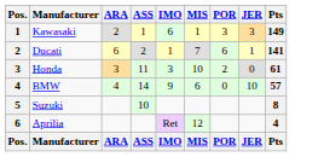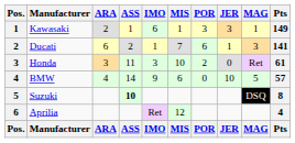 <table class="wikitable" style="font-size: 85%; text-align: center">
 <tr valign="top">
 <th valign="middle">Pos.</th>
 <th valign="middle">Manufacturer</th>
 <th><a href='#'>ARA</a><br></th>
 <th><a href='#'>ASS</a><br></th>
 <th><a href='#'>IMO</a><br></th>
 <th><a href='#'>MIS</a><br></th>
 <th><a href='#'>POR</a><br></th>
 <th><a href='#'>JER</a><br></th>
+<th><a href='#'>MAG</a><br></th>
 <th valign="middle">Pts</th>
 </tr>
 <tr>
 <th>1</th>
 <td align="left"> <a href='#'>Kawasaki</a></td>
 <td style="background:#dfdfdf;">2</td>
 <td style="background:#ffffbf;">1</td>
 <td style="background:#dfffdf;">6</td>
 <td style="background:#ffffbf;">1</td>
 <td style="background:#ffffbf;">3</td>
 <td style="background:#ffdf9f;">3</td>
+<td style="background:#ffffbf;">1</td>
 <th>149</th>
 </tr>
 <tr>
 <th>2</th>
 <td align="left"> <a href='#'>Ducati</a></td>
 <td style="background:#ffffbf;">6</td>
 <td style="background:#dfdfdf;">2</td>
 <td style="background:#ffffbf;">1</td>
 <td style="background:#dfdfdf;">7</td>
 <td style="background:#dfffdf;">6</td>
 <td style="background:#ffffbf;">1</td>
+<td style="background:#ffdf9f;">3</td>
 <th>141</th>
 </tr>
 <tr>
 <th>3</th>
 <td align="left"> <a href='#'>Honda</a></td>
 <td style="background:#ffdf9f;">3</td>
 <td style="background:#dfffdf;">11</td>
 <td style="background:#dfffdf;">3</td>
 <td style="background:#dfffdf;">10</td>
 <td style="background:#dfffdf;">2</td>
 <td style="background:#dfdfdf;">0</td>
+<td style="background:#efcfff;">Ret</td>
 <th>61</th>
 </tr>
 <tr>
 <th>4</th>
 <td align="left"> <a href='#'>BMW</a></td>
 <td style="background:#dfffdf;">4</td>
 <td style="background:#dfffdf;">14</td>
 <td style="background:#dfffdf;">9</td>
 <td style="background:#dfffdf;">6</td>
 <td style="background:#dfffdf;">0</td>
 <td style="background:#dfffdf;">10</td>
+<td style="background:#dfffdf;">5</td>
 <th>57</th>
 </tr>
 <tr>
 <th>5</th>
 <td align="left"> <a href='#'>Suzuki</a></td>
 <td></td>
-<td style="background:#dfffdf;">10</td>
+<td style="background:#dfffdf;"><strong>10</strong></td>
 <td></td>
 <td></td>
 <td></td>
 <td></td>
+<td style="background:#000000; color:white;">DSQ</td>
 <th>8</th>
 </tr>
 <tr>
 <th>6</th>
 <td align="left"> <a href='#'>Aprilia</a></td>
 <td></td>
 <td></td>
 <td style="background:#efcfff;">Ret</td>
 <td style="background:#dfffdf;">12</td>
+<td></td>
 <td></td>
 <td></td>
 <th>4</th>
 </tr>
 <tr valign="top">
 <th valign="middle">Pos.</th>
 <th valign="middle">Manufacturer</th>
 <th><a href='#'>ARA</a><br></th>
 <th><a href='#'>ASS</a><br></th>
 <th><a href='#'>IMO</a><br></th>
 <th><a href='#'>MIS</a><br></th>
 <th><a href='#'>POR</a><br></th>
 <th><a href='#'>JER</a><br></th>
+<th><a href='#'>MAG</a><br></th>
 <th valign="middle">Pts</th>
 </tr>
 </table>
